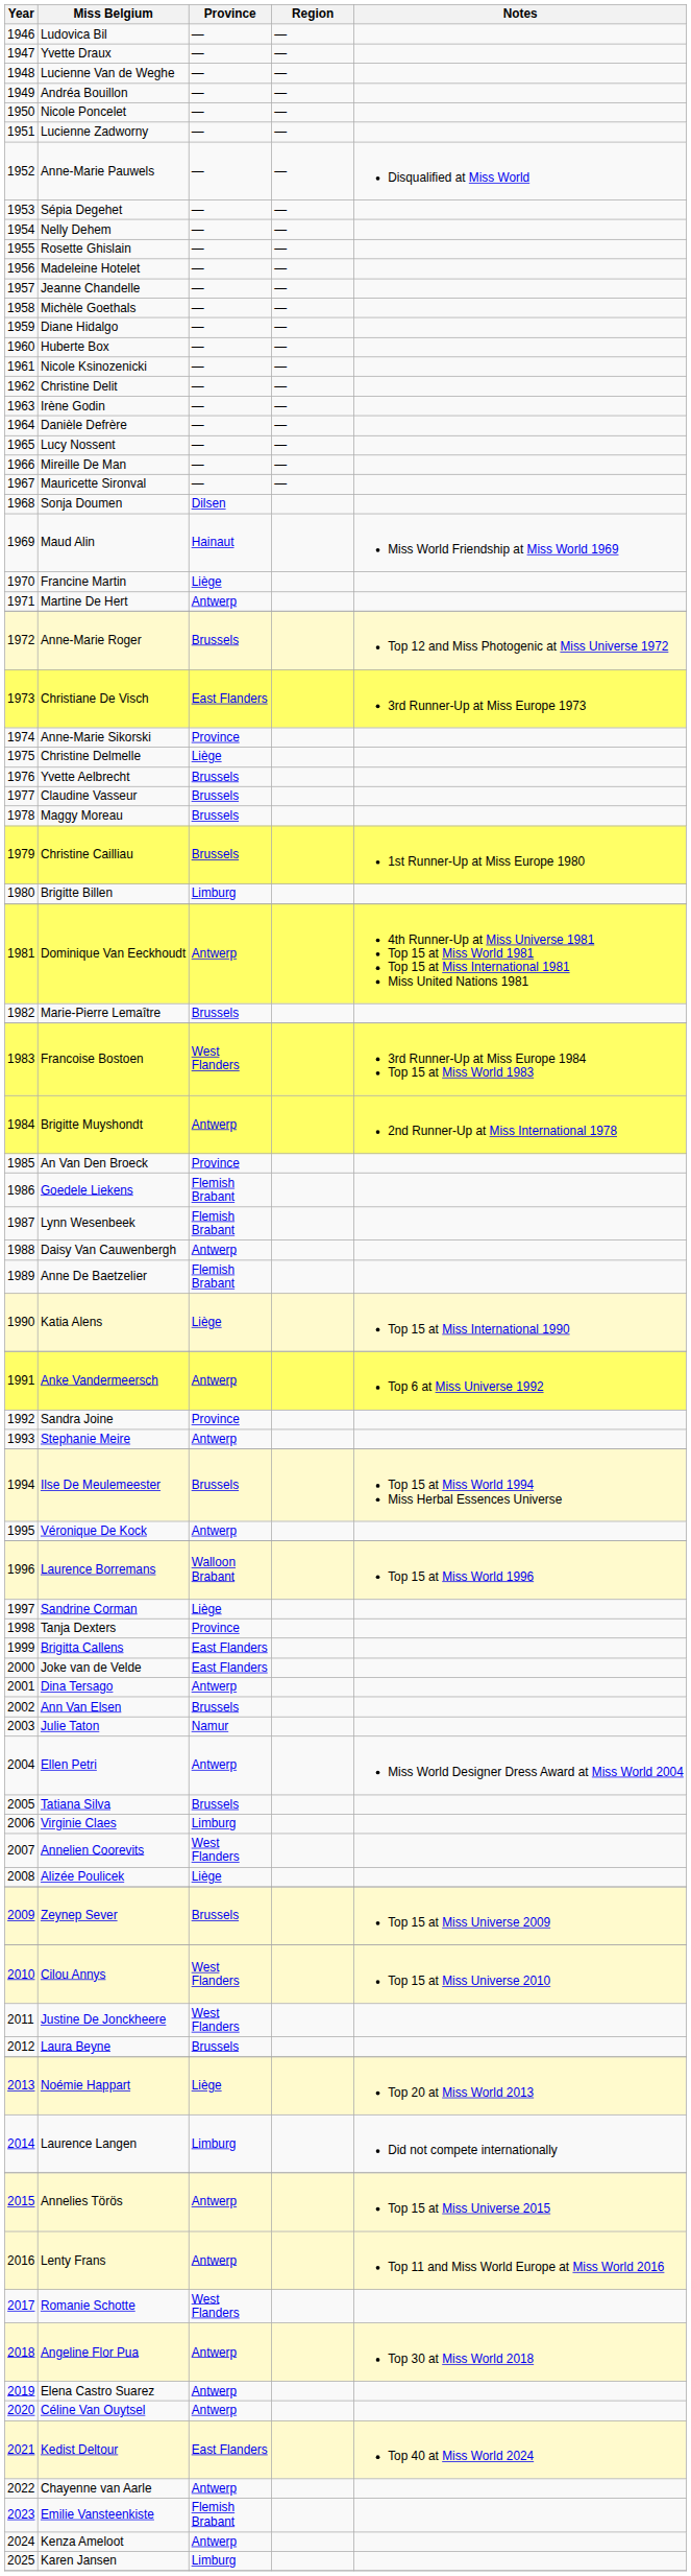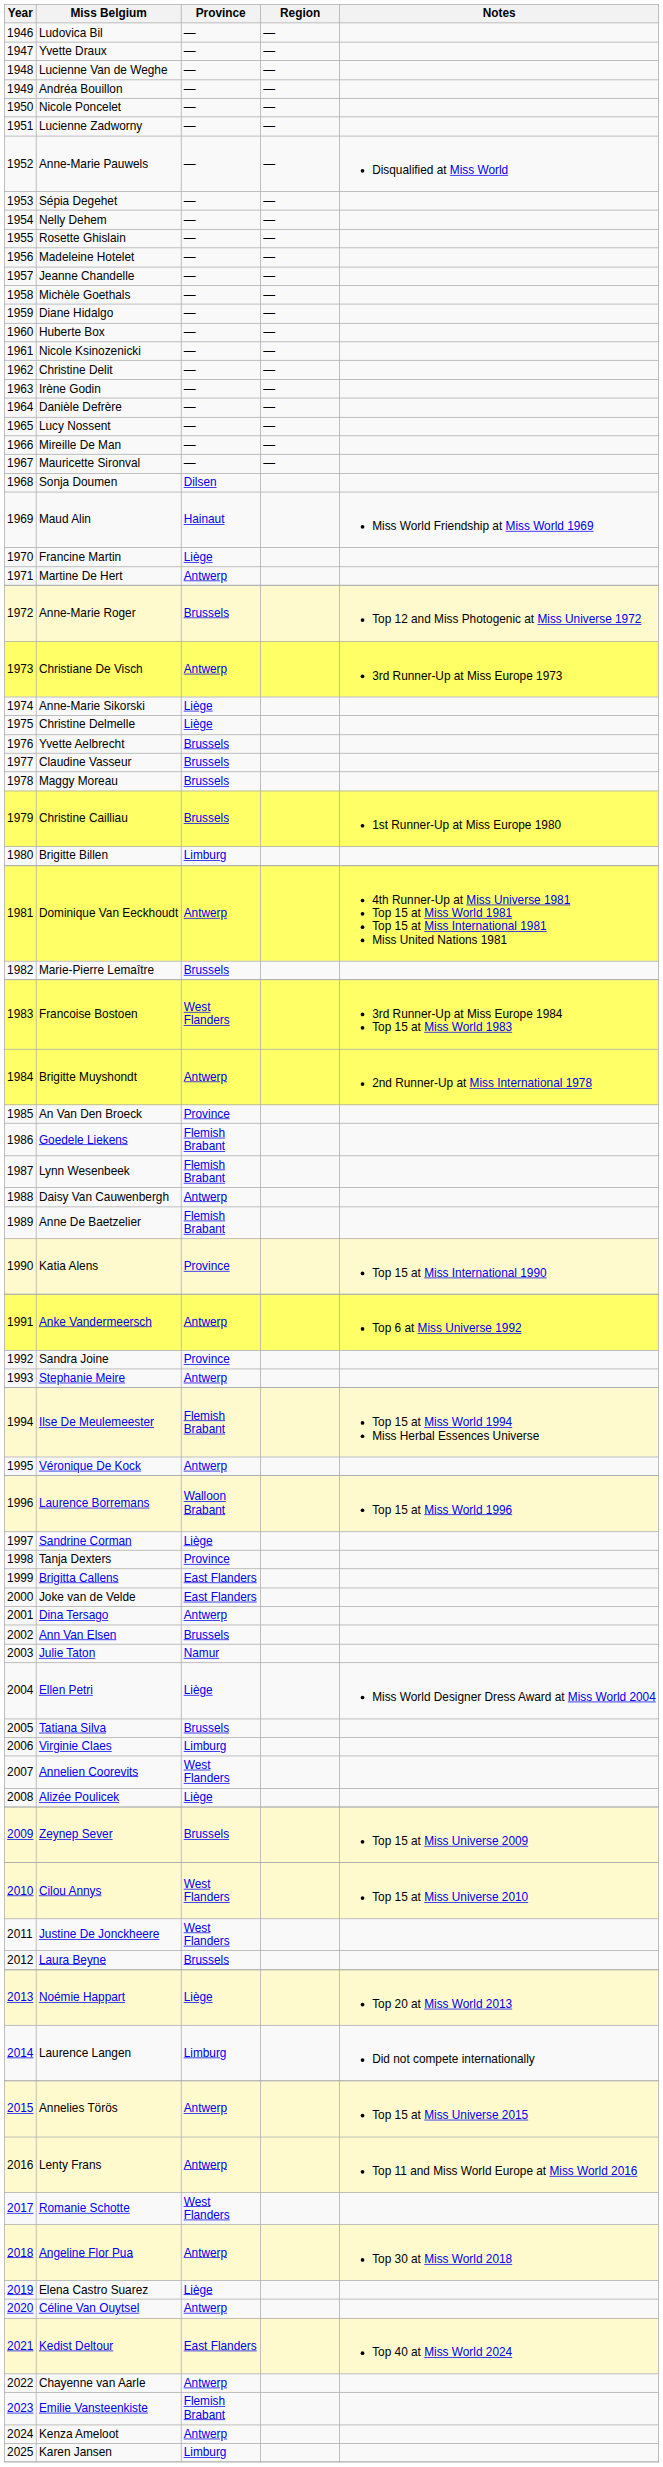 <table class="wikitable sortable">
 <tr>
 <th>Year</th>
 <th>Miss Belgium</th>
 <th width=100>Province</th>
 <th width=100>Region</th>
 <th>Notes</th>
 </tr>
 <tr>
 <td>1946</td>
 <td>Ludovica Bil</td>
 <td>—</td>
 <td>—</td>
 <td></td>
 </tr>
 <tr>
 <td>1947</td>
 <td>Yvette Draux</td>
 <td>—</td>
 <td>—</td>
 <td></td>
 </tr>
 <tr>
 <td>1948</td>
 <td>Lucienne Van de Weghe</td>
 <td>—</td>
 <td>—</td>
 <td></td>
 </tr>
 <tr>
 <td>1949</td>
 <td>Andréa Bouillon</td>
 <td>—</td>
 <td>—</td>
 <td></td>
 </tr>
 <tr>
 <td>1950</td>
 <td>Nicole Poncelet</td>
 <td>—</td>
 <td>—</td>
 <td></td>
 </tr>
 <tr>
 <td>1951</td>
 <td>Lucienne Zadworny</td>
 <td>—</td>
 <td>—</td>
 <td></td>
 </tr>
 <tr>
 <td>1952</td>
 <td>Anne-Marie Pauwels</td>
 <td>—</td>
 <td>—</td>
 <td><br><ul><li>Disqualified at <a href='#'>Miss World</a></li></ul></td>
 </tr>
 <tr>
 <td>1953</td>
 <td>Sépia Degehet</td>
 <td>—</td>
 <td>—</td>
 <td></td>
 </tr>
 <tr>
 <td>1954</td>
 <td>Nelly Dehem</td>
 <td>—</td>
 <td>—</td>
 <td></td>
 </tr>
 <tr>
 <td>1955</td>
 <td>Rosette Ghislain</td>
 <td>—</td>
 <td>—</td>
 <td></td>
 </tr>
 <tr>
 <td>1956</td>
 <td>Madeleine Hotelet</td>
 <td>—</td>
 <td>—</td>
 <td></td>
 </tr>
 <tr>
 <td>1957</td>
 <td>Jeanne Chandelle</td>
 <td>—</td>
 <td>—</td>
 <td></td>
 </tr>
 <tr>
 <td>1958</td>
 <td>Michèle Goethals</td>
 <td>—</td>
 <td>—</td>
 <td></td>
 </tr>
 <tr>
 <td>1959</td>
 <td>Diane Hidalgo</td>
 <td>—</td>
 <td>—</td>
 <td></td>
 </tr>
 <tr>
 <td>1960</td>
 <td>Huberte Box</td>
 <td>—</td>
 <td>—</td>
 <td></td>
 </tr>
 <tr>
 <td>1961</td>
 <td>Nicole Ksinozenicki</td>
 <td>—</td>
 <td>—</td>
 <td></td>
 </tr>
 <tr>
 <td>1962</td>
 <td>Christine Delit</td>
 <td>—</td>
 <td>—</td>
 <td></td>
 </tr>
 <tr>
 <td>1963</td>
 <td>Irène Godin</td>
 <td>—</td>
 <td>—</td>
 <td></td>
 </tr>
 <tr>
 <td>1964</td>
 <td>Danièle Defrère</td>
 <td>—</td>
 <td>—</td>
 <td></td>
 </tr>
 <tr>
 <td>1965</td>
 <td>Lucy Nossent</td>
 <td>—</td>
 <td>—</td>
 <td></td>
 </tr>
 <tr>
 <td>1966</td>
 <td>Mireille De Man</td>
 <td>—</td>
 <td>—</td>
 <td></td>
 </tr>
 <tr>
 <td>1967</td>
 <td>Mauricette Sironval</td>
 <td>—</td>
 <td>—</td>
 <td></td>
 </tr>
 <tr>
 <td>1968</td>
 <td>Sonja Doumen</td>
 <td><a href='#'>Dilsen</a></td>
 <td></td>
 <td></td>
 </tr>
 <tr>
 <td>1969</td>
 <td>Maud Alin</td>
 <td><a href='#'>Hainaut</a></td>
 <td></td>
 <td><br><ul><li>Miss World Friendship at <a href='#'>Miss World 1969</a></li></ul></td>
 </tr>
 <tr>
 <td>1970</td>
 <td>Francine Martin</td>
 <td><a href='#'>Liège</a></td>
 <td></td>
 <td></td>
 </tr>
 <tr>
 <td>1971</td>
 <td>Martine De Hert</td>
 <td><a href='#'>Antwerp</a></td>
 <td></td>
 <td></td>
 </tr>
 <tr>
 </tr>
 <tr bgcolor=#FFFACD>
 <td>1972</td>
 <td>Anne-Marie Roger</td>
 <td><a href='#'>Brussels</a></td>
 <td></td>
 <td><br><ul><li>Top 12 and Miss Photogenic at <a href='#'>Miss Universe 1972</a></li></ul></td>
 </tr>
 <tr bgcolor=#FFFF66>
 <td>1973</td>
 <td>Christiane De Visch</td>
-<td><a href='#'>East Flanders</a></td>
+<td><a href='#'>Antwerp</a></td>
 <td></td>
 <td><br><ul><li>3rd Runner-Up at Miss Europe 1973</li></ul></td>
 </tr>
 <tr>
 <td>1974</td>
 <td>Anne-Marie Sikorski</td>
-<td><a href='#'>Province</a></td>
+<td><a href='#'>Liège</a></td>
 <td></td>
 <td></td>
 </tr>
 <tr>
 <td>1975</td>
 <td>Christine Delmelle</td>
 <td><a href='#'>Liège</a></td>
 <td></td>
 <td></td>
 </tr>
 <tr>
 <td>1976</td>
 <td>Yvette Aelbrecht</td>
 <td><a href='#'>Brussels</a></td>
 <td></td>
 <td></td>
 </tr>
 <tr>
 <td>1977</td>
 <td>Claudine Vasseur</td>
 <td><a href='#'>Brussels</a></td>
 <td></td>
 <td></td>
 </tr>
 <tr>
 <td>1978</td>
 <td>Maggy Moreau</td>
 <td><a href='#'>Brussels</a></td>
 <td></td>
 <td></td>
 </tr>
 <tr bgcolor=#FFFF66>
 <td>1979</td>
 <td>Christine Cailliau</td>
 <td><a href='#'>Brussels</a></td>
 <td></td>
 <td><br><ul><li>1st Runner-Up at Miss Europe 1980</li></ul></td>
 </tr>
 <tr>
 <td>1980</td>
 <td>Brigitte Billen</td>
 <td><a href='#'>Limburg</a></td>
 <td></td>
 <td></td>
 </tr>
 <tr>
 </tr>
 <tr bgcolor=#FFFF66>
 <td>1981</td>
 <td>Dominique Van Eeckhoudt</td>
 <td><a href='#'>Antwerp</a></td>
 <td></td>
 <td><br><ul><li>4th Runner-Up at <a href='#'>Miss Universe 1981</a></li><li>Top 15 at <a href='#'>Miss World 1981</a></li><li>Top 15 at <a href='#'>Miss International 1981</a></li><li>Miss United Nations 1981</li></ul></td>
 </tr>
 <tr>
 <td>1982</td>
 <td>Marie-Pierre Lemaître</td>
 <td><a href='#'>Brussels</a></td>
 <td></td>
 <td></td>
 </tr>
 <tr>
 </tr>
 <tr bgcolor=#FFFF66>
 <td>1983</td>
 <td>Francoise Bostoen</td>
 <td><a href='#'>West Flanders</a></td>
 <td></td>
 <td><br><ul><li>3rd Runner-Up at Miss Europe 1984</li><li>Top 15 at <a href='#'>Miss World 1983</a></li></ul></td>
 </tr>
 <tr bgcolor=#FFFF66>
 <td>1984</td>
 <td>Brigitte Muyshondt</td>
 <td><a href='#'>Antwerp</a></td>
 <td></td>
 <td><br><ul><li>2nd Runner-Up at <a href='#'>Miss International 1978</a></li></ul></td>
 </tr>
 <tr>
 <td>1985</td>
 <td>An Van Den Broeck</td>
 <td><a href='#'>Province</a></td>
 <td></td>
 <td></td>
 </tr>
 <tr>
 <td>1986</td>
 <td><a href='#'>Goedele Liekens</a></td>
 <td><a href='#'>Flemish Brabant</a></td>
 <td></td>
 <td></td>
 </tr>
 <tr>
 <td>1987</td>
 <td>Lynn Wesenbeek</td>
 <td><a href='#'>Flemish Brabant</a></td>
 <td></td>
 <td></td>
 </tr>
 <tr>
 <td>1988</td>
 <td>Daisy Van Cauwenbergh</td>
 <td><a href='#'>Antwerp</a></td>
 <td></td>
 <td></td>
 </tr>
 <tr>
 <td>1989</td>
 <td>Anne De Baetzelier</td>
 <td><a href='#'>Flemish Brabant</a></td>
 <td></td>
 <td></td>
 </tr>
 <tr bgcolor=#FFFACD>
 <td>1990</td>
 <td>Katia Alens</td>
-<td><a href='#'>Liège</a></td>
+<td><a href='#'>Province</a></td>
 <td></td>
 <td><br><ul><li>Top 15 at <a href='#'>Miss International 1990</a></li></ul></td>
 </tr>
 <tr>
 </tr>
 <tr bgcolor=#FFFF66>
 <td>1991</td>
 <td><a href='#'>Anke Vandermeersch</a></td>
 <td><a href='#'>Antwerp</a></td>
 <td></td>
 <td><br><ul><li>Top 6 at <a href='#'>Miss Universe 1992</a></li></ul></td>
 </tr>
 <tr>
 <td>1992</td>
 <td>Sandra Joine</td>
 <td><a href='#'>Province</a></td>
 <td></td>
 <td></td>
 </tr>
 <tr>
 <td>1993</td>
 <td><a href='#'>Stephanie Meire</a></td>
 <td><a href='#'>Antwerp</a></td>
 <td></td>
 <td></td>
 </tr>
 <tr>
 </tr>
 <tr bgcolor=#FFFACD>
 <td>1994</td>
 <td><a href='#'>Ilse De Meulemeester</a></td>
-<td><a href='#'>Brussels</a></td>
+<td><a href='#'>Flemish Brabant</a></td>
 <td></td>
 <td><br><ul><li>Top 15 at <a href='#'>Miss World 1994</a></li><li>Miss Herbal Essences Universe</li></ul></td>
 </tr>
 <tr>
 <td>1995</td>
 <td><a href='#'>Véronique De Kock</a></td>
 <td><a href='#'>Antwerp</a></td>
 <td></td>
 <td></td>
 </tr>
 <tr>
 </tr>
 <tr bgcolor=#FFFACD>
 <td>1996</td>
 <td><a href='#'>Laurence Borremans</a></td>
 <td><a href='#'>Walloon Brabant</a></td>
 <td></td>
 <td><br><ul><li>Top 15 at <a href='#'>Miss World 1996</a></li></ul></td>
 </tr>
 <tr>
 <td>1997</td>
 <td><a href='#'>Sandrine Corman</a></td>
 <td><a href='#'>Liège</a></td>
 <td></td>
 <td></td>
 </tr>
 <tr>
 <td>1998</td>
 <td>Tanja Dexters</td>
 <td><a href='#'>Province</a></td>
 <td></td>
 <td></td>
 </tr>
 <tr>
 <td>1999</td>
 <td><a href='#'>Brigitta Callens</a></td>
 <td><a href='#'>East Flanders</a></td>
 <td></td>
 <td></td>
 </tr>
 <tr>
 <td>2000</td>
 <td>Joke van de Velde</td>
 <td><a href='#'>East Flanders</a></td>
 <td></td>
 <td></td>
 </tr>
 <tr>
 <td>2001</td>
 <td><a href='#'>Dina Tersago</a></td>
 <td><a href='#'>Antwerp</a></td>
 <td></td>
 <td></td>
 </tr>
 <tr>
 <td>2002</td>
 <td><a href='#'>Ann Van Elsen</a></td>
 <td><a href='#'>Brussels</a></td>
 <td></td>
 <td></td>
 </tr>
 <tr>
 <td>2003</td>
 <td><a href='#'>Julie Taton</a></td>
 <td><a href='#'>Namur</a></td>
 <td></td>
 <td></td>
 </tr>
 <tr>
 <td>2004</td>
 <td><a href='#'>Ellen Petri</a></td>
-<td><a href='#'>Antwerp</a></td>
+<td><a href='#'>Liège</a></td>
 <td></td>
 <td><br><ul><li>Miss World Designer Dress Award at <a href='#'>Miss World 2004</a></li></ul></td>
 </tr>
 <tr>
 <td>2005</td>
 <td><a href='#'>Tatiana Silva</a></td>
 <td><a href='#'>Brussels</a></td>
 <td></td>
 <td></td>
 </tr>
 <tr>
 <td>2006</td>
 <td><a href='#'>Virginie Claes</a></td>
 <td><a href='#'>Limburg</a></td>
 <td></td>
 <td></td>
 </tr>
 <tr>
 <td>2007</td>
 <td><a href='#'>Annelien Coorevits</a></td>
 <td><a href='#'>West Flanders</a></td>
 <td></td>
 <td></td>
 </tr>
 <tr>
 <td>2008</td>
 <td><a href='#'>Alizée Poulicek</a></td>
 <td><a href='#'>Liège</a></td>
 <td></td>
 <td></td>
 </tr>
 <tr>
 </tr>
 <tr bgcolor=#FFFACD>
 <td><a href='#'>2009</a></td>
 <td><a href='#'>Zeynep Sever</a></td>
 <td><a href='#'>Brussels</a></td>
 <td></td>
 <td><br><ul><li>Top 15 at <a href='#'>Miss Universe 2009</a></li></ul></td>
 </tr>
 <tr>
 </tr>
 <tr bgcolor=#FFFACD>
 <td><a href='#'>2010</a></td>
 <td><a href='#'>Cilou Annys</a></td>
 <td><a href='#'>West Flanders</a></td>
 <td></td>
 <td><br><ul><li>Top 15 at <a href='#'>Miss Universe 2010</a></li></ul></td>
 </tr>
 <tr>
 <td>2011</td>
 <td><a href='#'>Justine De Jonckheere</a></td>
 <td><a href='#'>West Flanders</a></td>
 <td></td>
 <td></td>
 </tr>
 <tr>
 <td>2012</td>
 <td><a href='#'>Laura Beyne</a></td>
 <td><a href='#'>Brussels</a></td>
 <td></td>
 <td></td>
 </tr>
 <tr>
 </tr>
 <tr bgcolor=#FFFACD>
 <td><a href='#'>2013</a></td>
 <td><a href='#'>Noémie Happart</a></td>
 <td><a href='#'>Liège</a></td>
 <td></td>
 <td><br><ul><li>Top 20 at <a href='#'>Miss World 2013</a></li></ul></td>
 </tr>
 <tr>
 <td><a href='#'>2014</a></td>
 <td>Laurence Langen</td>
 <td><a href='#'>Limburg</a></td>
 <td></td>
 <td><br><ul><li>Did not compete internationally</li></ul></td>
 </tr>
 <tr>
 </tr>
 <tr bgcolor=#FFFACD>
 <td><a href='#'>2015</a></td>
 <td>Annelies Törös</td>
 <td><a href='#'>Antwerp</a></td>
 <td></td>
 <td><br><ul><li>Top 15 at <a href='#'>Miss Universe 2015</a></li></ul></td>
 </tr>
 <tr bgcolor=#FFFACD>
 <td>2016</td>
 <td>Lenty Frans</td>
 <td><a href='#'>Antwerp</a></td>
 <td></td>
 <td><br><ul><li>Top 11 and Miss World Europe at <a href='#'>Miss World 2016</a></li></ul></td>
 </tr>
 <tr>
 <td><a href='#'>2017</a></td>
 <td><a href='#'>Romanie Schotte</a></td>
 <td><a href='#'>West Flanders</a></td>
 <td></td>
 <td></td>
 </tr>
 <tr bgcolor=#FFFACD>
 <td><a href='#'>2018</a></td>
 <td><a href='#'>Angeline Flor Pua</a></td>
 <td><a href='#'>Antwerp</a></td>
 <td></td>
 <td><br><ul><li>Top 30 at <a href='#'>Miss World 2018</a></li></ul></td>
 </tr>
 <tr>
 <td><a href='#'>2019</a></td>
 <td>Elena Castro Suarez</td>
-<td><a href='#'>Antwerp</a></td>
+<td><a href='#'>Liège</a></td>
 <td></td>
 <td></td>
 </tr>
 <tr>
 <td><a href='#'>2020</a></td>
 <td><a href='#'>Céline Van Ouytsel</a></td>
 <td><a href='#'>Antwerp</a></td>
 <td></td>
 <td></td>
 </tr>
 <tr bgcolor=#FFFACD>
 <td><a href='#'>2021</a></td>
 <td><a href='#'>Kedist Deltour</a></td>
 <td><a href='#'>East Flanders</a></td>
 <td></td>
 <td><br><ul><li>Top 40 at <a href='#'>Miss World 2024</a></li></ul></td>
 </tr>
 <tr>
 <td>2022</td>
 <td>Chayenne van Aarle</td>
 <td><a href='#'>Antwerp</a></td>
 <td></td>
 <td></td>
 </tr>
 <tr>
 <td><a href='#'>2023</a></td>
 <td><a href='#'>Emilie Vansteenkiste</a></td>
 <td><a href='#'>Flemish Brabant</a></td>
 <td></td>
 <td></td>
 </tr>
 <tr>
 <td>2024</td>
 <td>Kenza Ameloot</td>
 <td><a href='#'>Antwerp</a></td>
 <td></td>
 <td></td>
 </tr>
 <tr>
 <td>2025</td>
 <td>Karen Jansen</td>
 <td><a href='#'>Limburg</a></td>
 <td></td>
 <td></td>
 </tr>
 <tr>
 </tr>
 </table>
